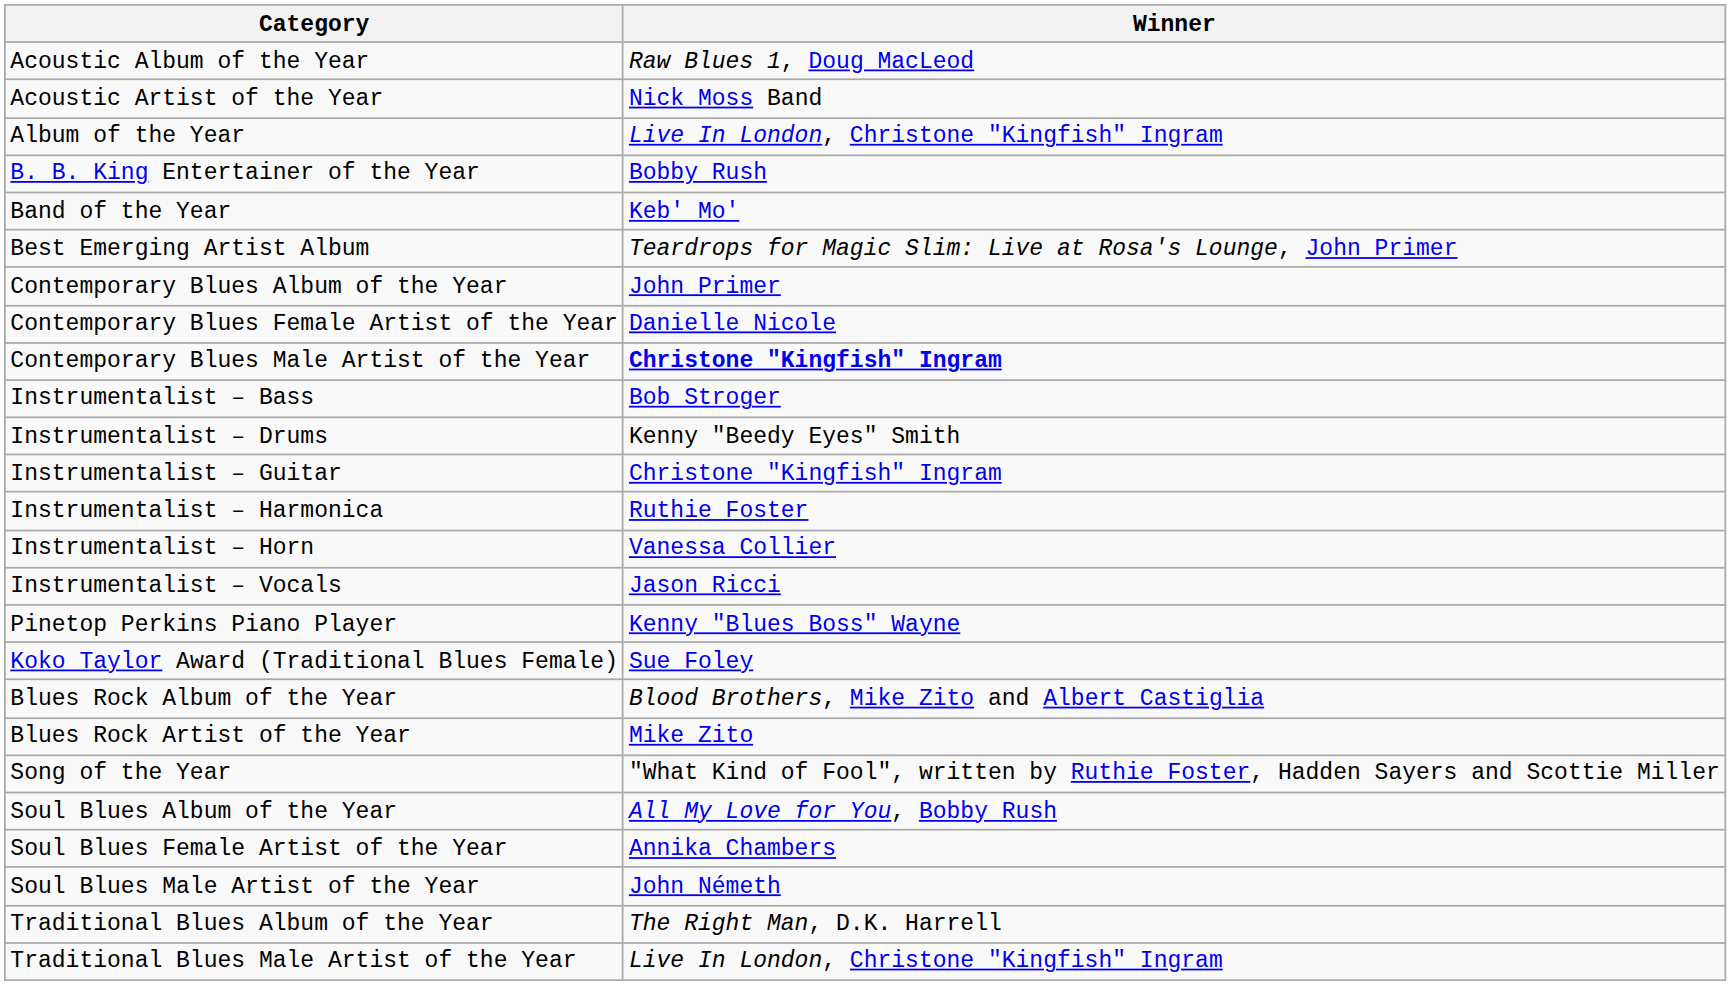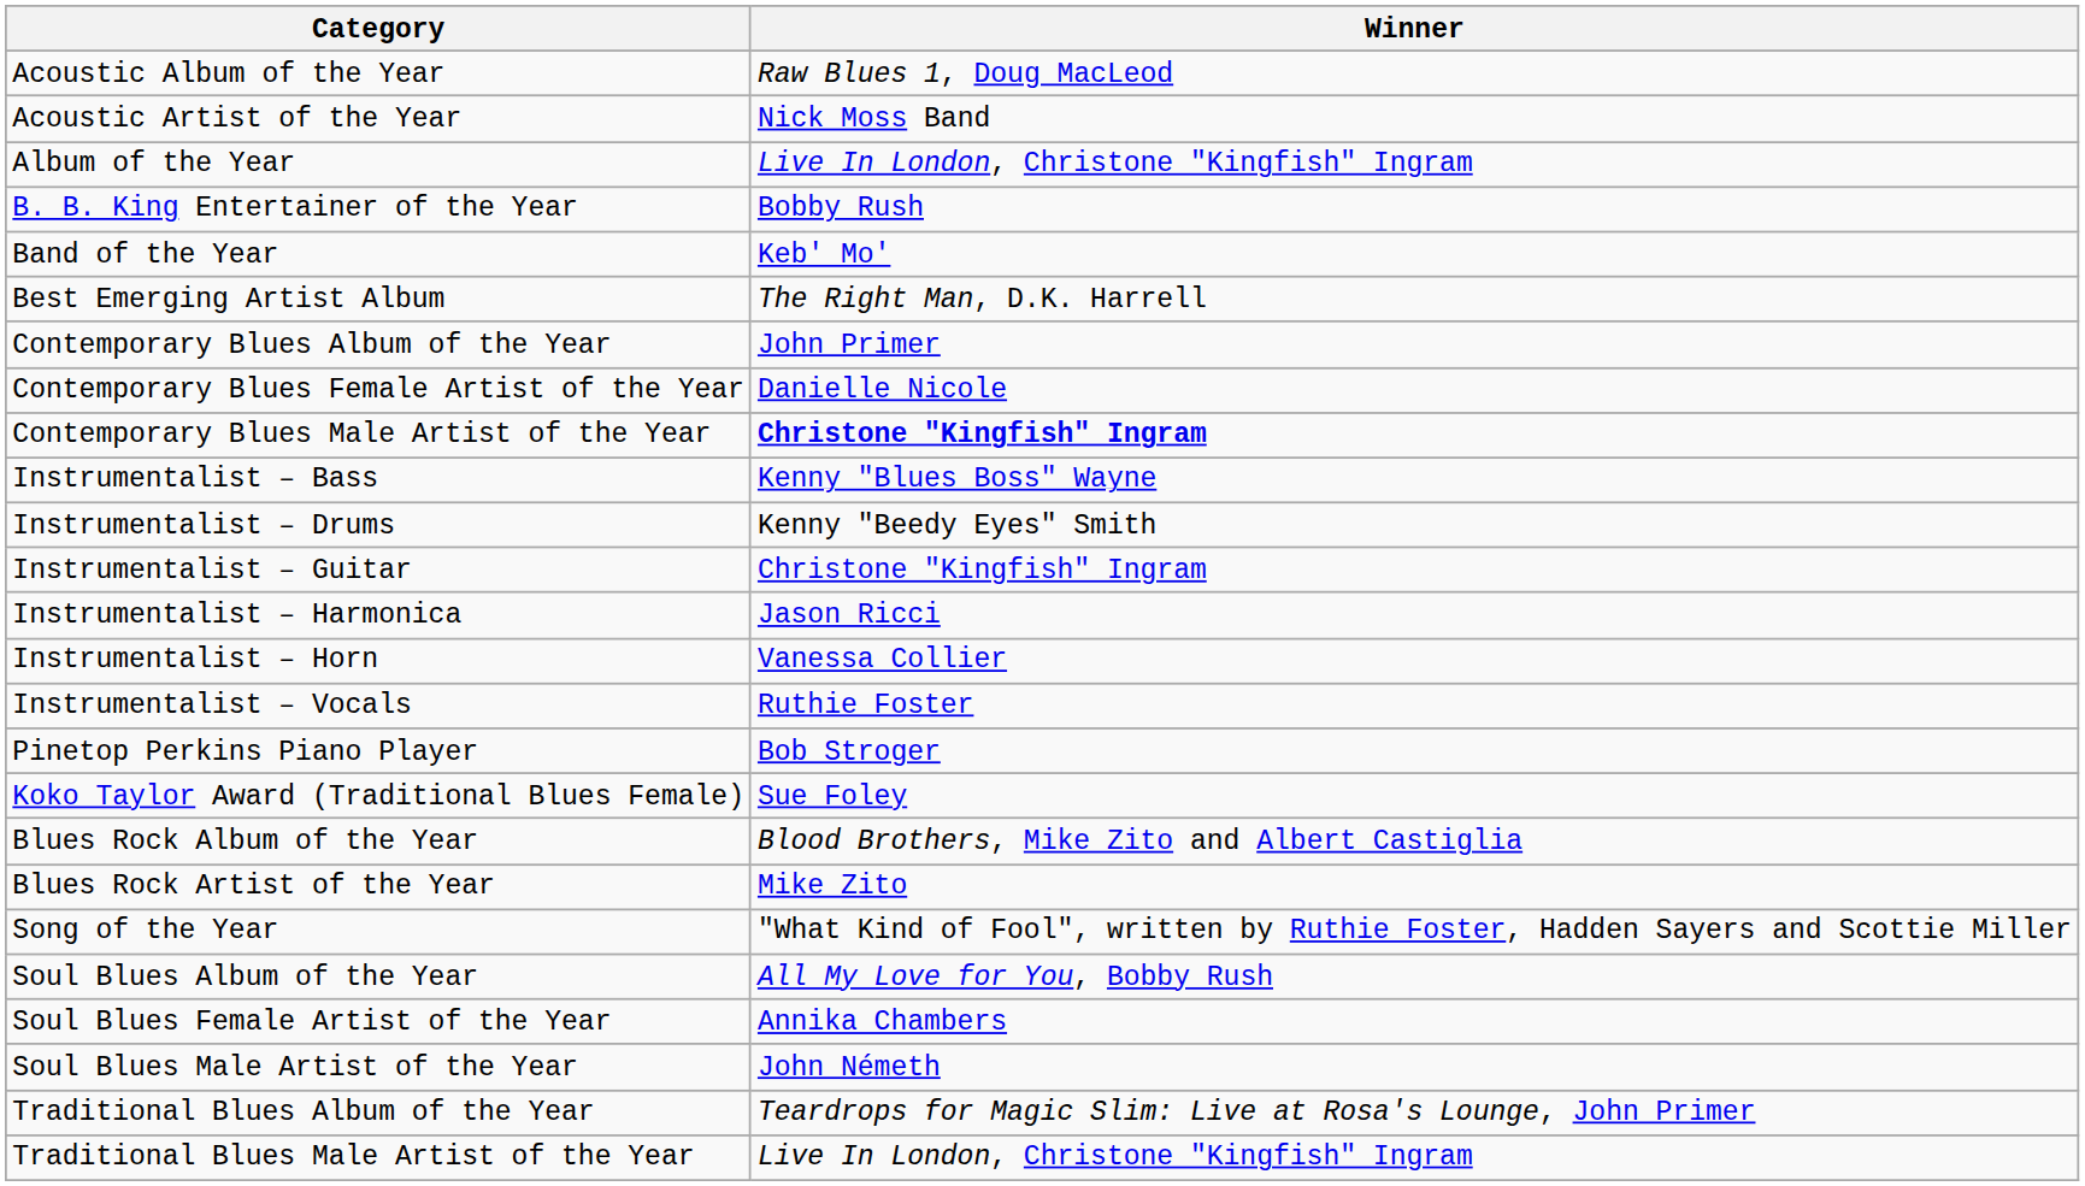 <table class="wikitable">
 <tr>
 <th>Category</th>
 <th>Winner</th>
 </tr>
 <tr>
 <td>Acoustic Album of the Year</td>
 <td><em>Raw Blues 1</em>, <a href='#'>Doug MacLeod</a></td>
 </tr>
 <tr>
 <td>Acoustic Artist of the Year</td>
 <td><a href='#'>Nick Moss</a> Band</td>
 </tr>
 <tr>
 <td>Album of the Year</td>
 <td><em><a href='#'>Live In London</a></em>, <a href='#'>Christone "Kingfish" Ingram</a></td>
 </tr>
 <tr>
 <td><a href='#'>B. B. King</a> Entertainer of the Year</td>
 <td><a href='#'>Bobby Rush</a></td>
 </tr>
 <tr>
 <td>Band of the Year</td>
 <td><a href='#'>Keb' Mo'</a></td>
 </tr>
 <tr>
 <td>Best Emerging Artist Album</td>
-<td><em>Teardrops for Magic Slim: Live at Rosa's Lounge</em>, <a href='#'>John Primer</a></td>
+<td><em>The Right Man</em>, D.K. Harrell</td>
 </tr>
 <tr>
 <td>Contemporary Blues Album of the Year</td>
 <td><a href='#'>John Primer</a></td>
 </tr>
 <tr>
 <td>Contemporary Blues Female Artist of the Year</td>
 <td><a href='#'>Danielle Nicole</a></td>
 </tr>
 <tr>
 <td>Contemporary Blues Male Artist of the Year</td>
 <td><strong><a href='#'>Christone "Kingfish" Ingram</a></strong></td>
 </tr>
 <tr>
 <td>Instrumentalist – Bass</td>
-<td><a href='#'>Bob Stroger</a></td>
+<td><a href='#'>Kenny "Blues Boss" Wayne</a></td>
 </tr>
 <tr>
 <td>Instrumentalist – Drums</td>
 <td>Kenny "Beedy Eyes" Smith</td>
 </tr>
 <tr>
 <td>Instrumentalist – Guitar</td>
 <td><a href='#'>Christone "Kingfish" Ingram</a></td>
 </tr>
 <tr>
 <td>Instrumentalist – Harmonica</td>
-<td><a href='#'>Ruthie Foster</a></td>
+<td><a href='#'>Jason Ricci</a></td>
 </tr>
 <tr>
 <td>Instrumentalist – Horn</td>
 <td><a href='#'>Vanessa Collier</a></td>
 </tr>
 <tr>
 <td>Instrumentalist – Vocals</td>
-<td><a href='#'>Jason Ricci</a></td>
+<td><a href='#'>Ruthie Foster</a></td>
 </tr>
 <tr>
 <td>Pinetop Perkins Piano Player</td>
-<td><a href='#'>Kenny "Blues Boss" Wayne</a></td>
+<td><a href='#'>Bob Stroger</a></td>
 </tr>
 <tr>
 <td><a href='#'>Koko Taylor</a> Award (Traditional Blues Female)</td>
 <td><a href='#'>Sue Foley</a></td>
 </tr>
 <tr>
 <td>Blues Rock Album of the Year</td>
 <td><em>Blood Brothers</em>, <a href='#'>Mike Zito</a> and <a href='#'>Albert Castiglia</a></td>
 </tr>
 <tr>
 <td>Blues Rock Artist of the Year</td>
 <td><a href='#'>Mike Zito</a></td>
 </tr>
 <tr>
 <td>Song of the Year</td>
 <td>"What Kind of Fool", written by <a href='#'>Ruthie Foster</a>, Hadden Sayers and Scottie Miller</td>
 </tr>
 <tr>
 <td>Soul Blues Album of the Year</td>
 <td><em><a href='#'>All My Love for You</a></em>, <a href='#'>Bobby Rush</a></td>
 </tr>
 <tr>
 <td>Soul Blues Female Artist of the Year</td>
 <td><a href='#'>Annika Chambers</a></td>
 </tr>
 <tr>
 <td>Soul Blues Male Artist of the Year</td>
 <td><a href='#'>John Németh</a></td>
 </tr>
 <tr>
 <td>Traditional Blues Album of the Year</td>
-<td><em>The Right Man</em>, D.K. Harrell</td>
+<td><em>Teardrops for Magic Slim: Live at Rosa's Lounge</em>, <a href='#'>John Primer</a></td>
 </tr>
 <tr>
 <td>Traditional Blues Male Artist of the Year</td>
 <td><em>Live In London</em>, <a href='#'>Christone "Kingfish" Ingram</a></td>
 </tr>
 </table>
